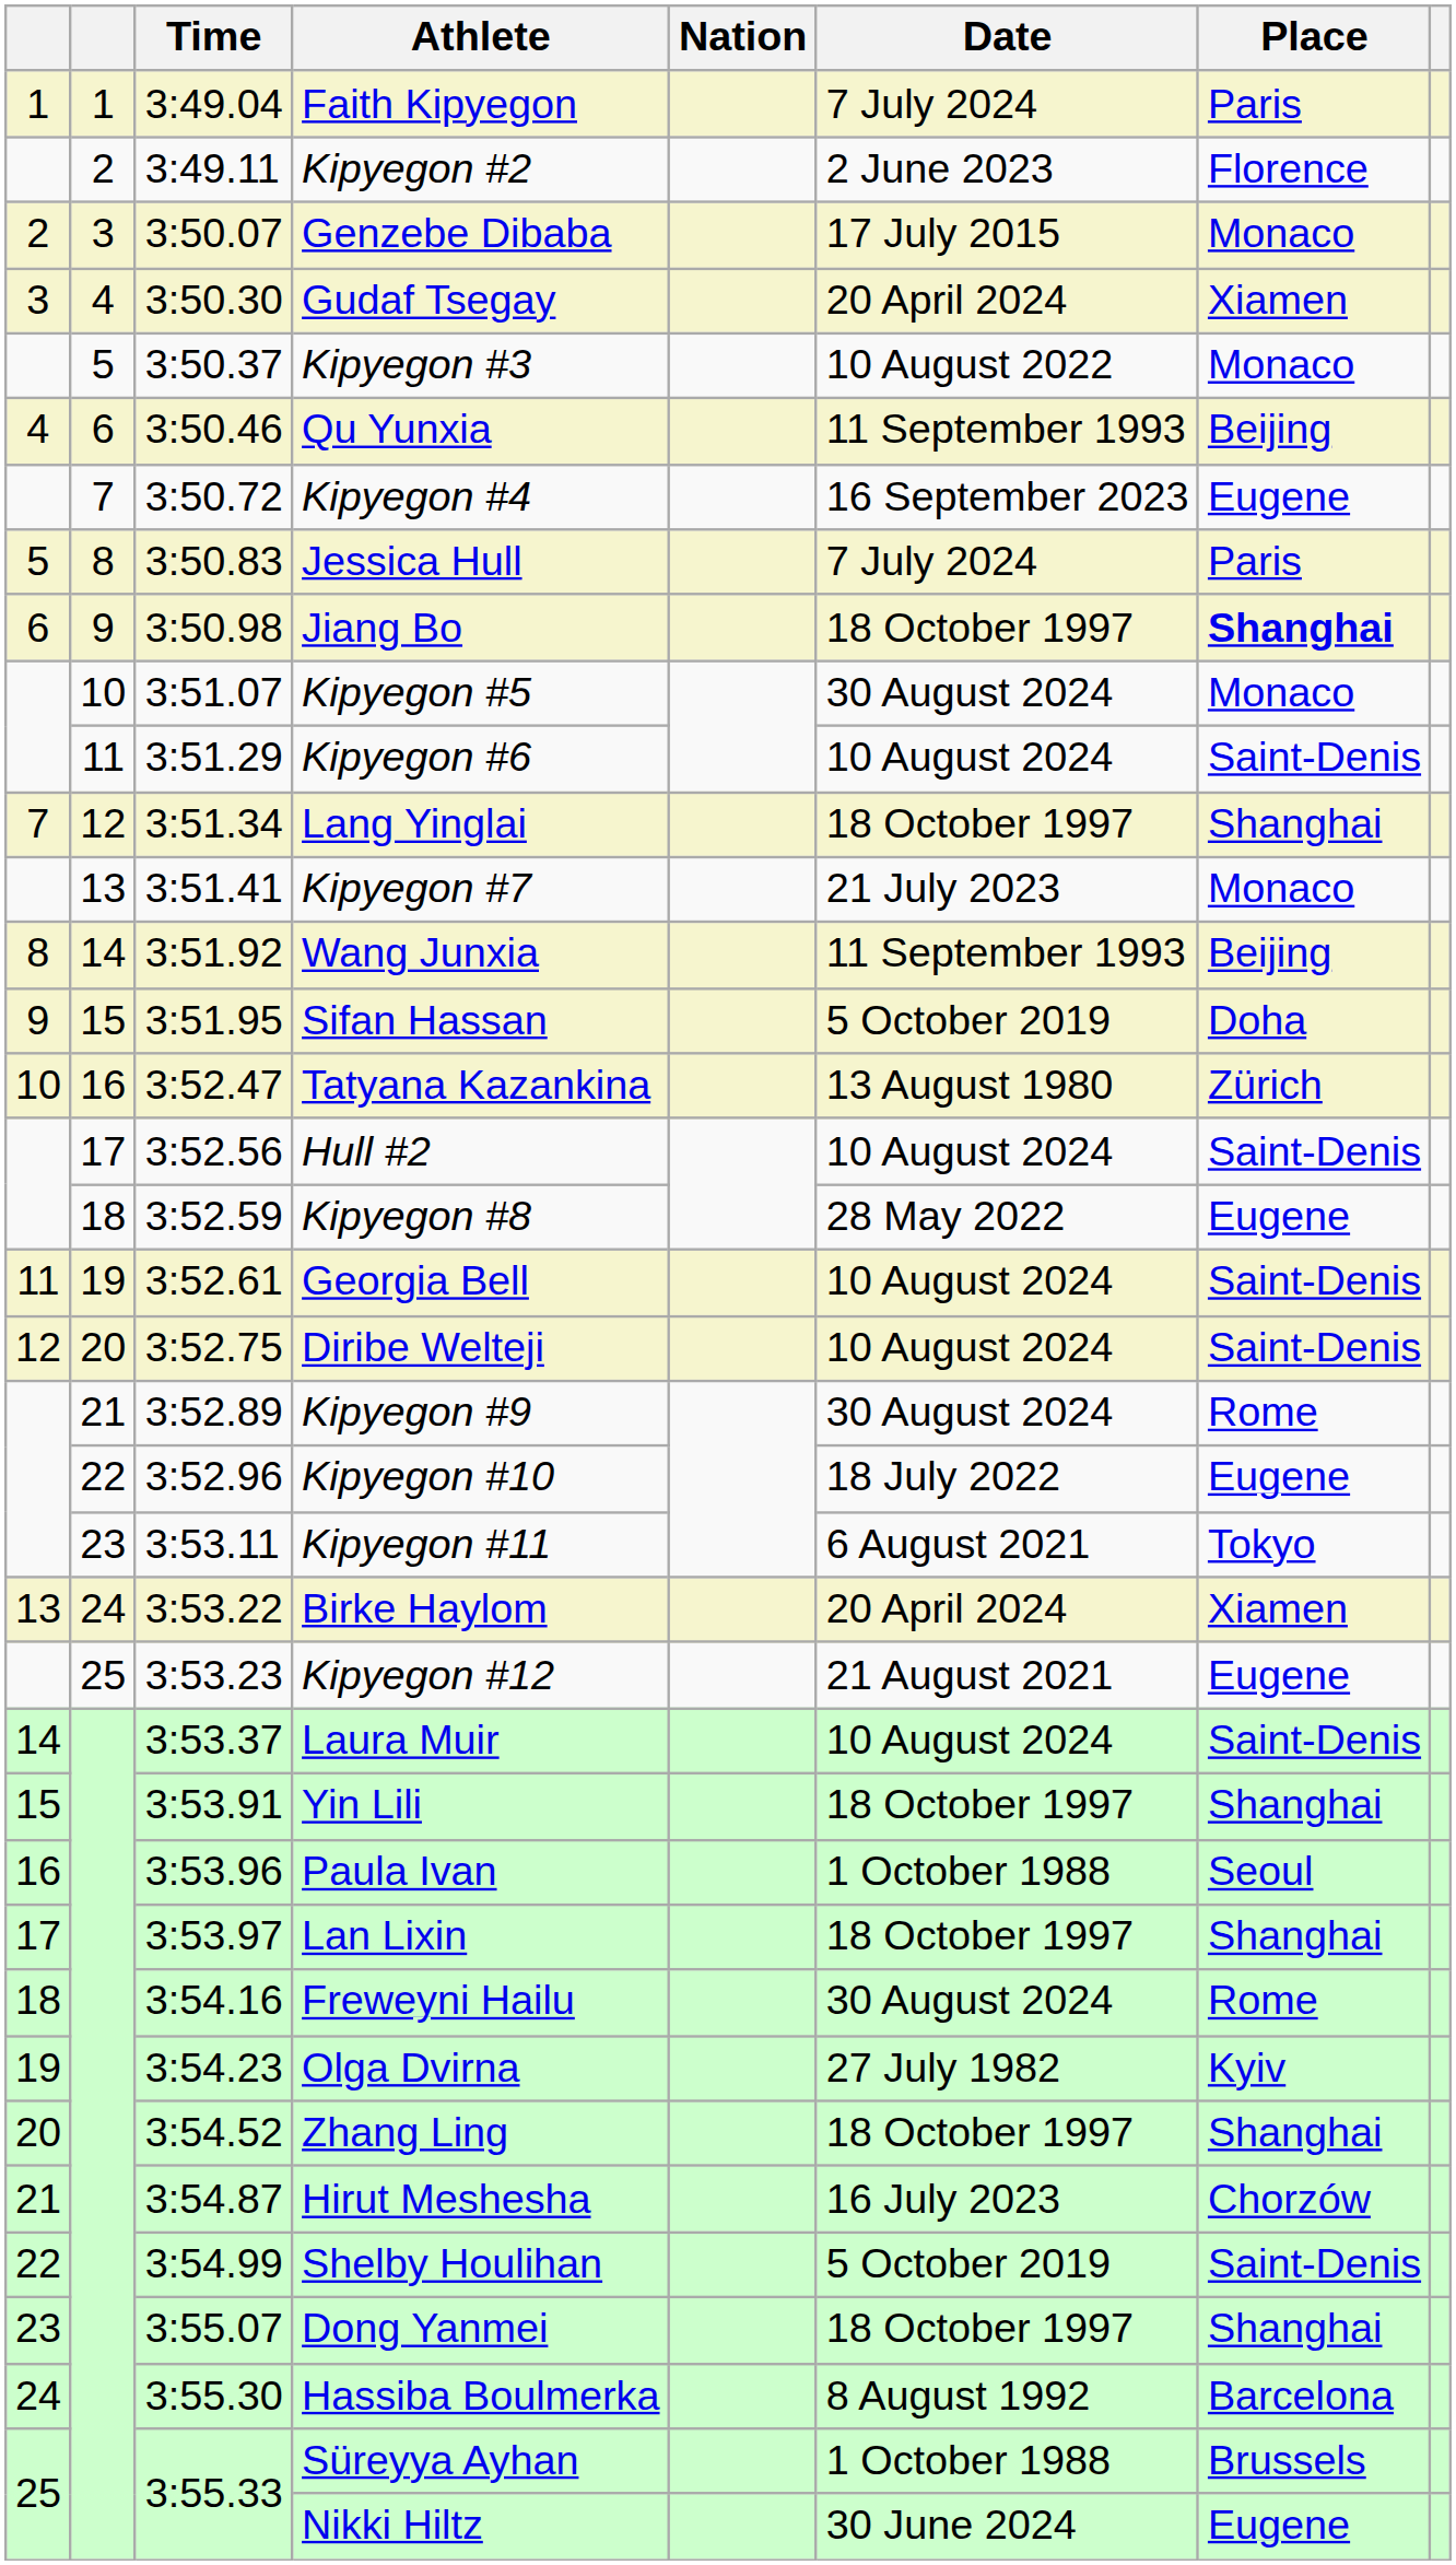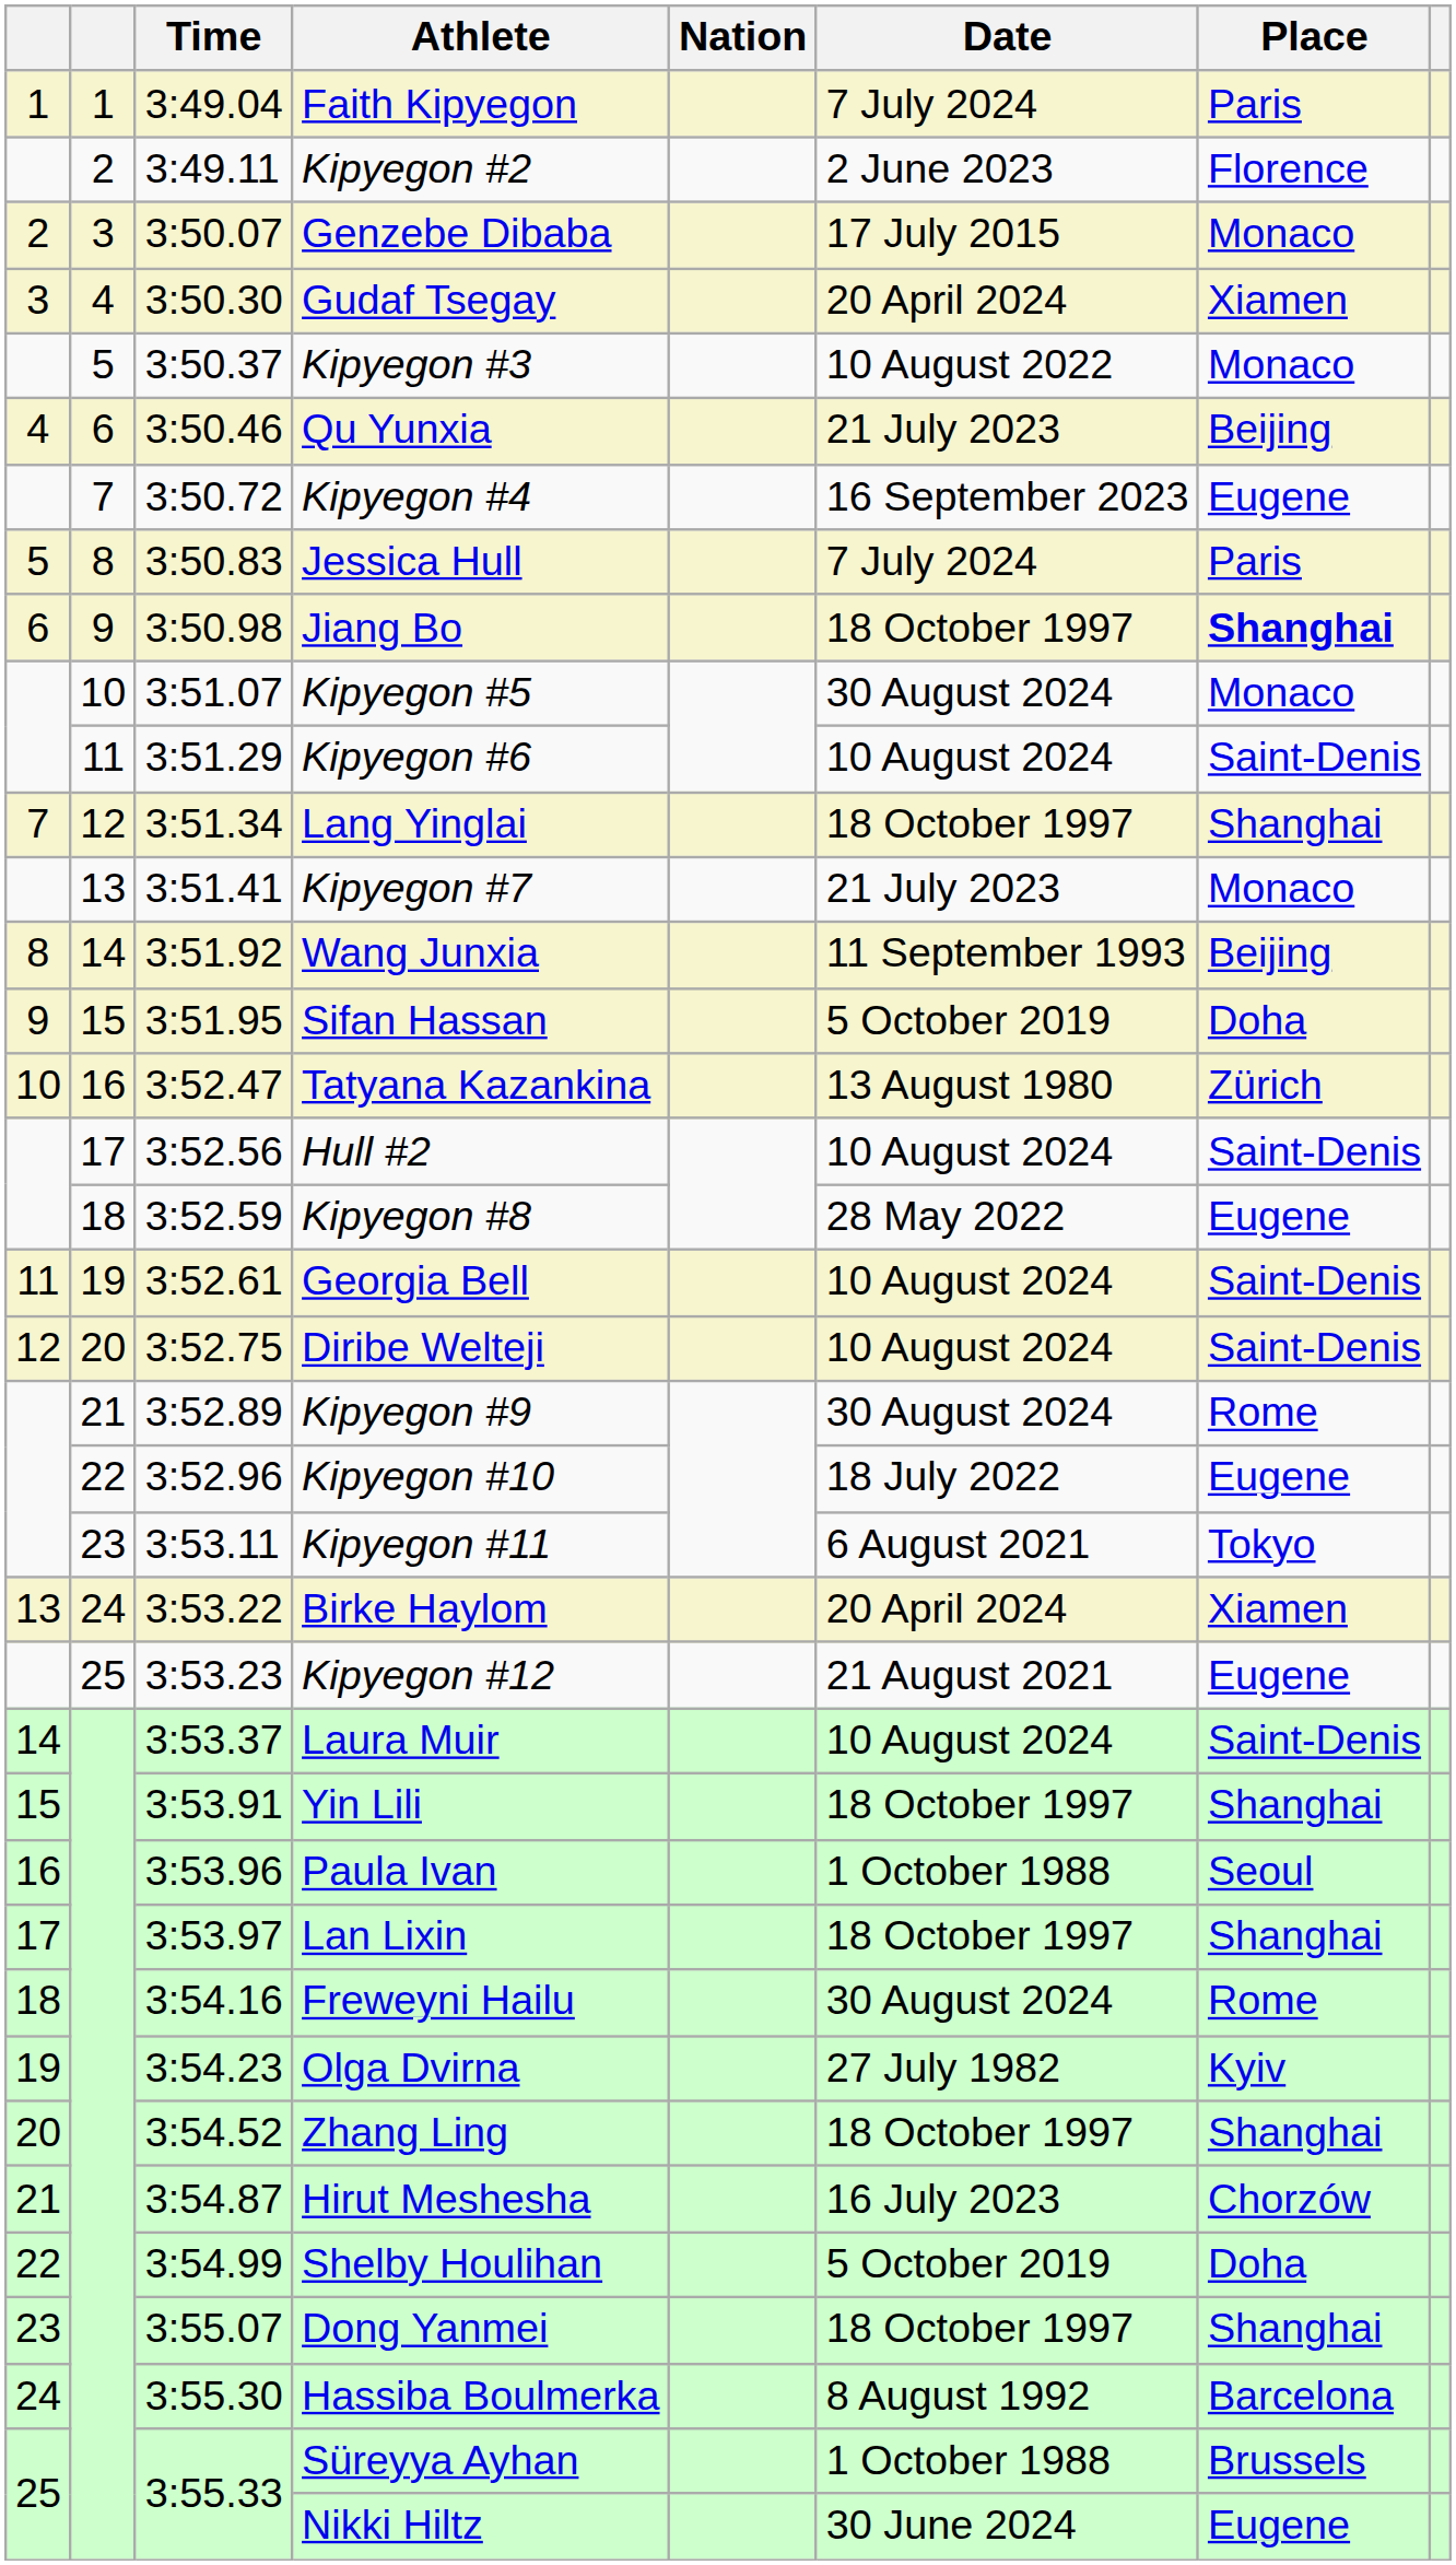 <table class="wikitable sortable">
 <tr>
 <th></th>
 <th></th>
 <th>Time</th>
 <th>Athlete</th>
 <th>Nation</th>
 <th>Date</th>
 <th>Place</th>
 <th class="unsortable"></th>
 </tr>
 <tr bgcolor="#f6F5CE">
 <td align=center>1</td>
 <td align=center>1</td>
 <td>3:49.04</td>
 <td><a href='#'>Faith Kipyegon</a></td>
 <td></td>
 <td>7 July 2024</td>
 <td><a href='#'>Paris</a></td>
 <td></td>
 </tr>
 <tr>
 <td></td>
 <td align=center>2</td>
 <td>3:49.11</td>
 <td><em>Kipyegon #2</em></td>
 <td></td>
 <td>2 June 2023</td>
 <td><a href='#'>Florence</a></td>
 <td></td>
 </tr>
 <tr bgcolor="#f6F5CE">
 <td align="center">2</td>
 <td align="center">3</td>
 <td>3:50.07</td>
 <td><a href='#'>Genzebe Dibaba</a></td>
 <td></td>
 <td>17 July 2015</td>
 <td><a href='#'>Monaco</a></td>
 <td></td>
 </tr>
 <tr bgcolor="#f6F5CE">
 <td align="center">3</td>
 <td align="center">4</td>
 <td>3:50.30</td>
 <td><a href='#'>Gudaf Tsegay</a></td>
 <td></td>
 <td>20 April 2024</td>
 <td><a href='#'>Xiamen</a></td>
 <td></td>
 </tr>
 <tr>
 <td></td>
 <td align="center">5</td>
 <td>3:50.37</td>
 <td><em>Kipyegon #3</em></td>
 <td></td>
 <td>10 August 2022</td>
 <td><a href='#'>Monaco</a></td>
 <td></td>
 </tr>
 <tr bgcolor="#f6F5CE">
 <td align="center">4</td>
 <td align="center">6</td>
 <td>3:50.46</td>
 <td><a href='#'>Qu Yunxia</a></td>
 <td></td>
-<td>11 September 1993</td>
+<td>21 July 2023</td>
 <td><a href='#'>Beijing</a></td>
 <td></td>
 </tr>
 <tr>
 <td></td>
 <td align="center">7</td>
 <td>3:50.72</td>
 <td><em>Kipyegon #4</em></td>
 <td></td>
 <td>16 September 2023</td>
 <td><a href='#'>Eugene</a></td>
 <td></td>
 </tr>
 <tr bgcolor="#f6F5CE">
 <td align="center">5</td>
 <td align="center">8</td>
 <td>3:50.83</td>
 <td><a href='#'>Jessica Hull</a></td>
 <td></td>
 <td>7 July 2024</td>
 <td><a href='#'>Paris</a></td>
 <td></td>
 </tr>
 <tr bgcolor="#f6F5CE">
 <td align="center">6</td>
 <td align="center">9</td>
 <td>3:50.98</td>
 <td><a href='#'>Jiang Bo</a></td>
 <td></td>
 <td>18 October 1997</td>
 <td><strong><a href='#'>Shanghai</a></strong></td>
 <td></td>
 </tr>
 <tr>
 <td rowspan="2"></td>
 <td align="center">10</td>
 <td>3:51.07</td>
 <td><em>Kipyegon #5</em></td>
 <td rowspan=2></td>
 <td>30 August 2024</td>
 <td><a href='#'>Monaco</a></td>
 <td></td>
 </tr>
 <tr>
 <td align=center>11</td>
 <td>3:51.29</td>
 <td><em>Kipyegon #6</em></td>
 <td>10 August 2024</td>
 <td><a href='#'>Saint-Denis</a></td>
 <td></td>
 </tr>
 <tr bgcolor="#f6F5CE">
 <td align="center">7</td>
 <td align="center">12</td>
 <td>3:51.34</td>
 <td><a href='#'>Lang Yinglai</a></td>
 <td></td>
 <td>18 October 1997</td>
 <td><a href='#'>Shanghai</a></td>
 <td></td>
 </tr>
 <tr>
 <td></td>
 <td align="center">13</td>
 <td>3:51.41</td>
 <td><em>Kipyegon #7</em></td>
 <td></td>
 <td>21 July 2023</td>
 <td><a href='#'>Monaco</a></td>
 <td></td>
 </tr>
 <tr bgcolor="#f6F5CE">
 <td align="center">8</td>
 <td align="center">14</td>
 <td>3:51.92</td>
 <td><a href='#'>Wang Junxia</a></td>
 <td></td>
 <td>11 September 1993</td>
 <td><a href='#'>Beijing</a></td>
 <td></td>
 </tr>
 <tr bgcolor="#f6F5CE">
 <td align="center">9</td>
 <td align="center">15</td>
 <td>3:51.95</td>
 <td><a href='#'>Sifan Hassan</a></td>
 <td></td>
 <td>5 October 2019</td>
 <td><a href='#'>Doha</a></td>
 <td></td>
 </tr>
 <tr bgcolor="#f6F5CE">
 <td align="center">10</td>
 <td align="center">16</td>
 <td>3:52.47</td>
 <td><a href='#'>Tatyana Kazankina</a></td>
 <td></td>
 <td>13 August 1980</td>
 <td><a href='#'>Zürich</a></td>
 <td></td>
 </tr>
 <tr>
 <td rowspan="2"></td>
 <td align=center>17</td>
 <td>3:52.56</td>
 <td><em>Hull #2</em></td>
 <td rowspan="2"></td>
 <td>10 August 2024</td>
 <td><a href='#'>Saint-Denis</a></td>
 <td></td>
 </tr>
 <tr>
 <td align="center">18</td>
 <td>3:52.59</td>
 <td><em>Kipyegon #8</em></td>
 <td>28 May 2022</td>
 <td><a href='#'>Eugene</a></td>
 <td></td>
 </tr>
 <tr bgcolor="#f6F5CE">
 <td align=center>11</td>
 <td align="center">19</td>
 <td>3:52.61</td>
 <td><a href='#'>Georgia Bell</a></td>
 <td></td>
 <td>10 August 2024</td>
 <td><a href='#'>Saint-Denis</a></td>
 <td></td>
 </tr>
 <tr bgcolor="#f6F5CE">
 <td align=center>12</td>
 <td align="center">20</td>
 <td>3:52.75</td>
 <td><a href='#'>Diribe Welteji</a></td>
 <td></td>
 <td>10 August 2024</td>
 <td><a href='#'>Saint-Denis</a></td>
 <td></td>
 </tr>
 <tr>
 <td rowspan=3></td>
 <td align="center">21</td>
 <td>3:52.89</td>
 <td><em>Kipyegon #9</em></td>
 <td rowspan=3></td>
 <td>30 August 2024</td>
 <td><a href='#'>Rome</a></td>
 <td></td>
 </tr>
 <tr>
 <td align="center">22</td>
 <td>3:52.96</td>
 <td><em>Kipyegon #10</em></td>
 <td>18 July 2022</td>
 <td><a href='#'>Eugene</a></td>
 <td></td>
 </tr>
 <tr>
 <td align="center">23</td>
 <td>3:53.11</td>
 <td><em>Kipyegon #11</em></td>
 <td>6 August 2021</td>
 <td><a href='#'>Tokyo</a></td>
 <td></td>
 </tr>
 <tr bgcolor="#f6F5CE">
 <td align="center">13</td>
 <td align="center">24</td>
 <td>3:53.22</td>
 <td><a href='#'>Birke Haylom</a></td>
 <td></td>
 <td>20 April 2024</td>
 <td><a href='#'>Xiamen</a></td>
 <td></td>
 </tr>
 <tr>
 <td></td>
 <td align="center">25</td>
 <td>3:53.23</td>
 <td><em>Kipyegon #12</em></td>
 <td></td>
 <td>21 August 2021</td>
 <td><a href='#'>Eugene</a></td>
 <td></td>
 </tr>
 <tr bgcolor="#CCFFCC">
 <td align=center>14</td>
 <td rowspan=13></td>
 <td>3:53.37</td>
 <td><a href='#'>Laura Muir</a></td>
 <td></td>
 <td>10 August 2024</td>
 <td><a href='#'>Saint-Denis</a></td>
 <td></td>
 </tr>
 <tr bgcolor="#CCFFCC">
 <td align="center">15</td>
 <td>3:53.91</td>
 <td><a href='#'>Yin Lili</a></td>
 <td></td>
 <td>18 October 1997</td>
 <td><a href='#'>Shanghai</a></td>
 <td></td>
 </tr>
 <tr bgcolor="#CCFFCC">
 <td align="center">16</td>
 <td>3:53.96</td>
 <td><a href='#'>Paula Ivan</a></td>
 <td></td>
 <td>1 October 1988</td>
 <td><a href='#'>Seoul</a></td>
 <td></td>
 </tr>
 <tr bgcolor="#CCFFCC">
 <td align="center">17</td>
 <td>3:53.97</td>
 <td><a href='#'>Lan Lixin</a></td>
 <td></td>
 <td>18 October 1997</td>
 <td><a href='#'>Shanghai</a></td>
 <td></td>
 </tr>
 <tr bgcolor="#CCFFCC">
 <td align="center">18</td>
 <td>3:54.16</td>
 <td><a href='#'>Freweyni Hailu</a></td>
 <td></td>
 <td>30 August 2024</td>
 <td><a href='#'>Rome</a></td>
 <td></td>
 </tr>
 <tr bgcolor=#CCFFCC>
 <td align="center">19</td>
 <td>3:54.23</td>
 <td><a href='#'>Olga Dvirna</a></td>
 <td></td>
 <td>27 July 1982</td>
 <td><a href='#'>Kyiv</a></td>
 <td></td>
 </tr>
 <tr bgcolor=#CCFFCC>
 <td align=center>20</td>
 <td>3:54.52</td>
 <td><a href='#'>Zhang Ling</a></td>
 <td></td>
 <td>18 October 1997</td>
 <td><a href='#'>Shanghai</a></td>
 <td></td>
 </tr>
 <tr bgcolor="#CCFFCC">
 <td align=center>21</td>
 <td>3:54.87</td>
 <td><a href='#'>Hirut Meshesha</a></td>
 <td></td>
 <td>16 July 2023</td>
 <td><a href='#'>Chorzów</a></td>
 <td></td>
 </tr>
 <tr bgcolor="#CCFFCC">
 <td align=center>22</td>
 <td>3:54.99</td>
 <td><a href='#'>Shelby Houlihan</a></td>
 <td></td>
 <td>5 October 2019</td>
-<td><a href='#'>Saint-Denis</a></td>
+<td><a href='#'>Doha</a></td>
 <td></td>
 </tr>
 <tr bgcolor="#CCFFCC">
 <td align=center>23</td>
 <td>3:55.07</td>
 <td><a href='#'>Dong Yanmei</a></td>
 <td></td>
 <td>18 October 1997</td>
 <td><a href='#'>Shanghai</a></td>
 <td></td>
 </tr>
 <tr bgcolor="#CCFFCC">
 <td align=center>24</td>
 <td>3:55.30</td>
 <td><a href='#'>Hassiba Boulmerka</a></td>
 <td></td>
 <td>8 August 1992</td>
 <td><a href='#'>Barcelona</a></td>
 <td></td>
 </tr>
 <tr bgcolor="#CCFFCC">
 <td rowspan=2 align=center>25</td>
 <td rowspan="2">3:55.33</td>
 <td><a href='#'>Süreyya Ayhan</a></td>
 <td></td>
 <td>1 October 1988</td>
 <td><a href='#'>Brussels</a></td>
 <td></td>
 </tr>
 <tr bgcolor="#CCFFCC">
 <td><a href='#'>Nikki Hiltz</a></td>
 <td></td>
 <td>30 June 2024</td>
 <td><a href='#'>Eugene</a></td>
 <td></td>
 </tr>
 </table>
